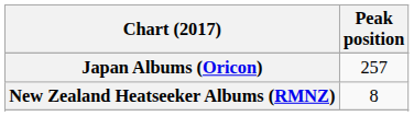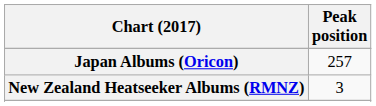 <table class="wikitable sortable plainrowheaders" style="text-align:center">
 <tr>
 <th scope="col">Chart (2017)</th>
 <th scope="col">Peak<br>position</th>
 </tr>
 <tr>
 </tr>
 <tr>
 <th scope="row">Japan Albums (<a href='#'>Oricon</a>)</th>
 <td>257</td>
 </tr>
 <tr>
 <th scope="row">New Zealand Heatseeker Albums (<a href='#'>RMNZ</a>)</th>
-<td>8</td>
+<td>3</td>
 </tr>
 <tr>
 </tr>
 <tr>
 </tr>
 <tr>
 </tr>
 <tr>
 </tr>
 <tr>
 </tr>
 <tr>
 </tr>
 <tr>
 </tr>
 <tr>
 </tr>
 </table>
